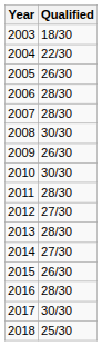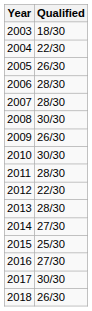 <table class="wikitable">
 <tr>
 <th>Year</th>
 <th>Qualified </th>
 </tr>
 <tr>
 <td>2003</td>
 <td>18/30</td>
 </tr>
 <tr>
 <td>2004</td>
 <td>22/30</td>
 </tr>
 <tr>
 <td>2005</td>
 <td>26/30</td>
 </tr>
 <tr>
 <td>2006</td>
 <td>28/30</td>
 </tr>
 <tr>
 <td>2007</td>
 <td>28/30</td>
 </tr>
 <tr>
 <td>2008</td>
 <td>30/30</td>
 </tr>
 <tr>
 <td>2009</td>
 <td>26/30</td>
 </tr>
 <tr>
 <td>2010</td>
 <td>30/30</td>
 </tr>
 <tr>
 <td>2011</td>
 <td>28/30</td>
 </tr>
 <tr>
 <td>2012</td>
-<td>27/30</td>
+<td>22/30</td>
 </tr>
 <tr>
 <td>2013</td>
 <td>28/30</td>
 </tr>
 <tr>
 <td>2014</td>
 <td>27/30</td>
 </tr>
 <tr>
 <td>2015</td>
-<td>26/30</td>
+<td>25/30</td>
 </tr>
 <tr>
 <td>2016</td>
-<td>28/30</td>
+<td>27/30</td>
 </tr>
 <tr>
 <td>2017</td>
 <td>30/30</td>
 </tr>
 <tr>
 <td>2018</td>
-<td>25/30</td>
+<td>26/30</td>
 </tr>
 </table>
